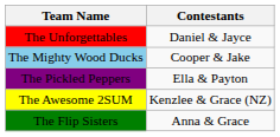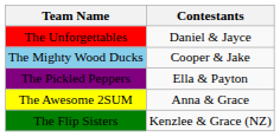 <table class="wikitable" style="text-align:center">
 <tr valign="top">
 <th>Team Name</th>
 <th>Contestants</th>
 </tr>
 <tr>
 <td bgcolor="red">The Unforgettables</td>
 <td>Daniel & Jayce</td>
 </tr>
 <tr>
 <td bgcolor="skyblue">The Mighty Wood Ducks</td>
 <td>Cooper & Jake</td>
 </tr>
 <tr>
 <td bgcolor="purple">The Pickled Peppers</td>
 <td>Ella & Payton</td>
 </tr>
 <tr>
 <td bgcolor="yellow">The Awesome 2SUM</td>
-<td>Kenzlee & Grace (NZ)</td>
+<td>Anna & Grace</td>
 </tr>
 <tr>
 <td bgcolor="green">The Flip Sisters</td>
-<td>Anna & Grace</td>
+<td>Kenzlee & Grace (NZ)</td>
 </tr>
 </table>
